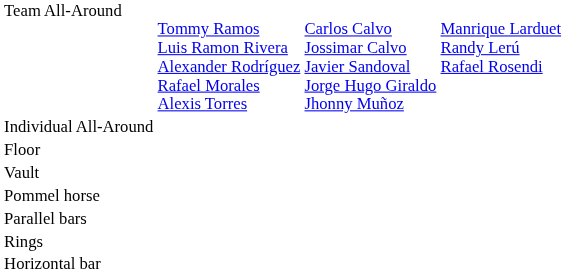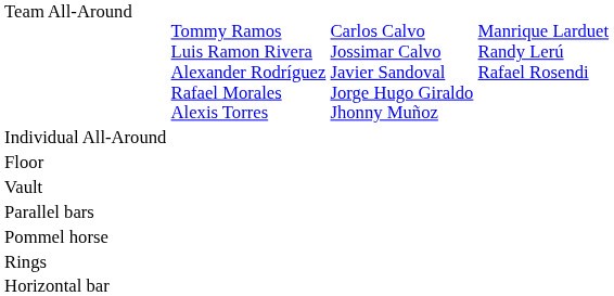 <table>
 <tr style="vertical-align:top;">
 <td>Team All-Around</td>
 <td><br><a href='#'>Tommy Ramos</a><br><a href='#'>Luis Ramon Rivera</a><br><a href='#'>Alexander Rodríguez</a><br><a href='#'>Rafael Morales</a><br><a href='#'>Alexis Torres</a></td>
 <td><br><a href='#'>Carlos Calvo</a><br><a href='#'>Jossimar Calvo</a><br><a href='#'>Javier Sandoval</a><br><a href='#'>Jorge Hugo Giraldo</a><br><a href='#'>Jhonny Muñoz</a></td>
 <td><br><a href='#'>Manrique Larduet</a><br><a href='#'>Randy Lerú</a><br><a href='#'>Rafael Rosendi</a></td>
 </tr>
 <tr>
 <td>Individual All-Around</td>
 <td></td>
 <td></td>
 <td></td>
 </tr>
 <tr>
 <td>Floor</td>
 <td></td>
 <td></td>
 <td></td>
 </tr>
 <tr>
 <td>Vault</td>
 <td></td>
 <td></td>
 <td></td>
 </tr>
 <tr>
-<td>Pommel horse</td>
+<td>Parallel bars</td>
 <td></td>
 <td></td>
 <td></td>
 </tr>
 <tr>
-<td>Parallel bars</td>
+<td>Pommel horse</td>
 <td></td>
 <td></td>
 <td></td>
 </tr>
 <tr>
 <td>Rings</td>
 <td></td>
 <td></td>
 <td></td>
 </tr>
 <tr>
 <td>Horizontal bar</td>
 <td></td>
 <td></td>
 <td></td>
 </tr>
 </table>
